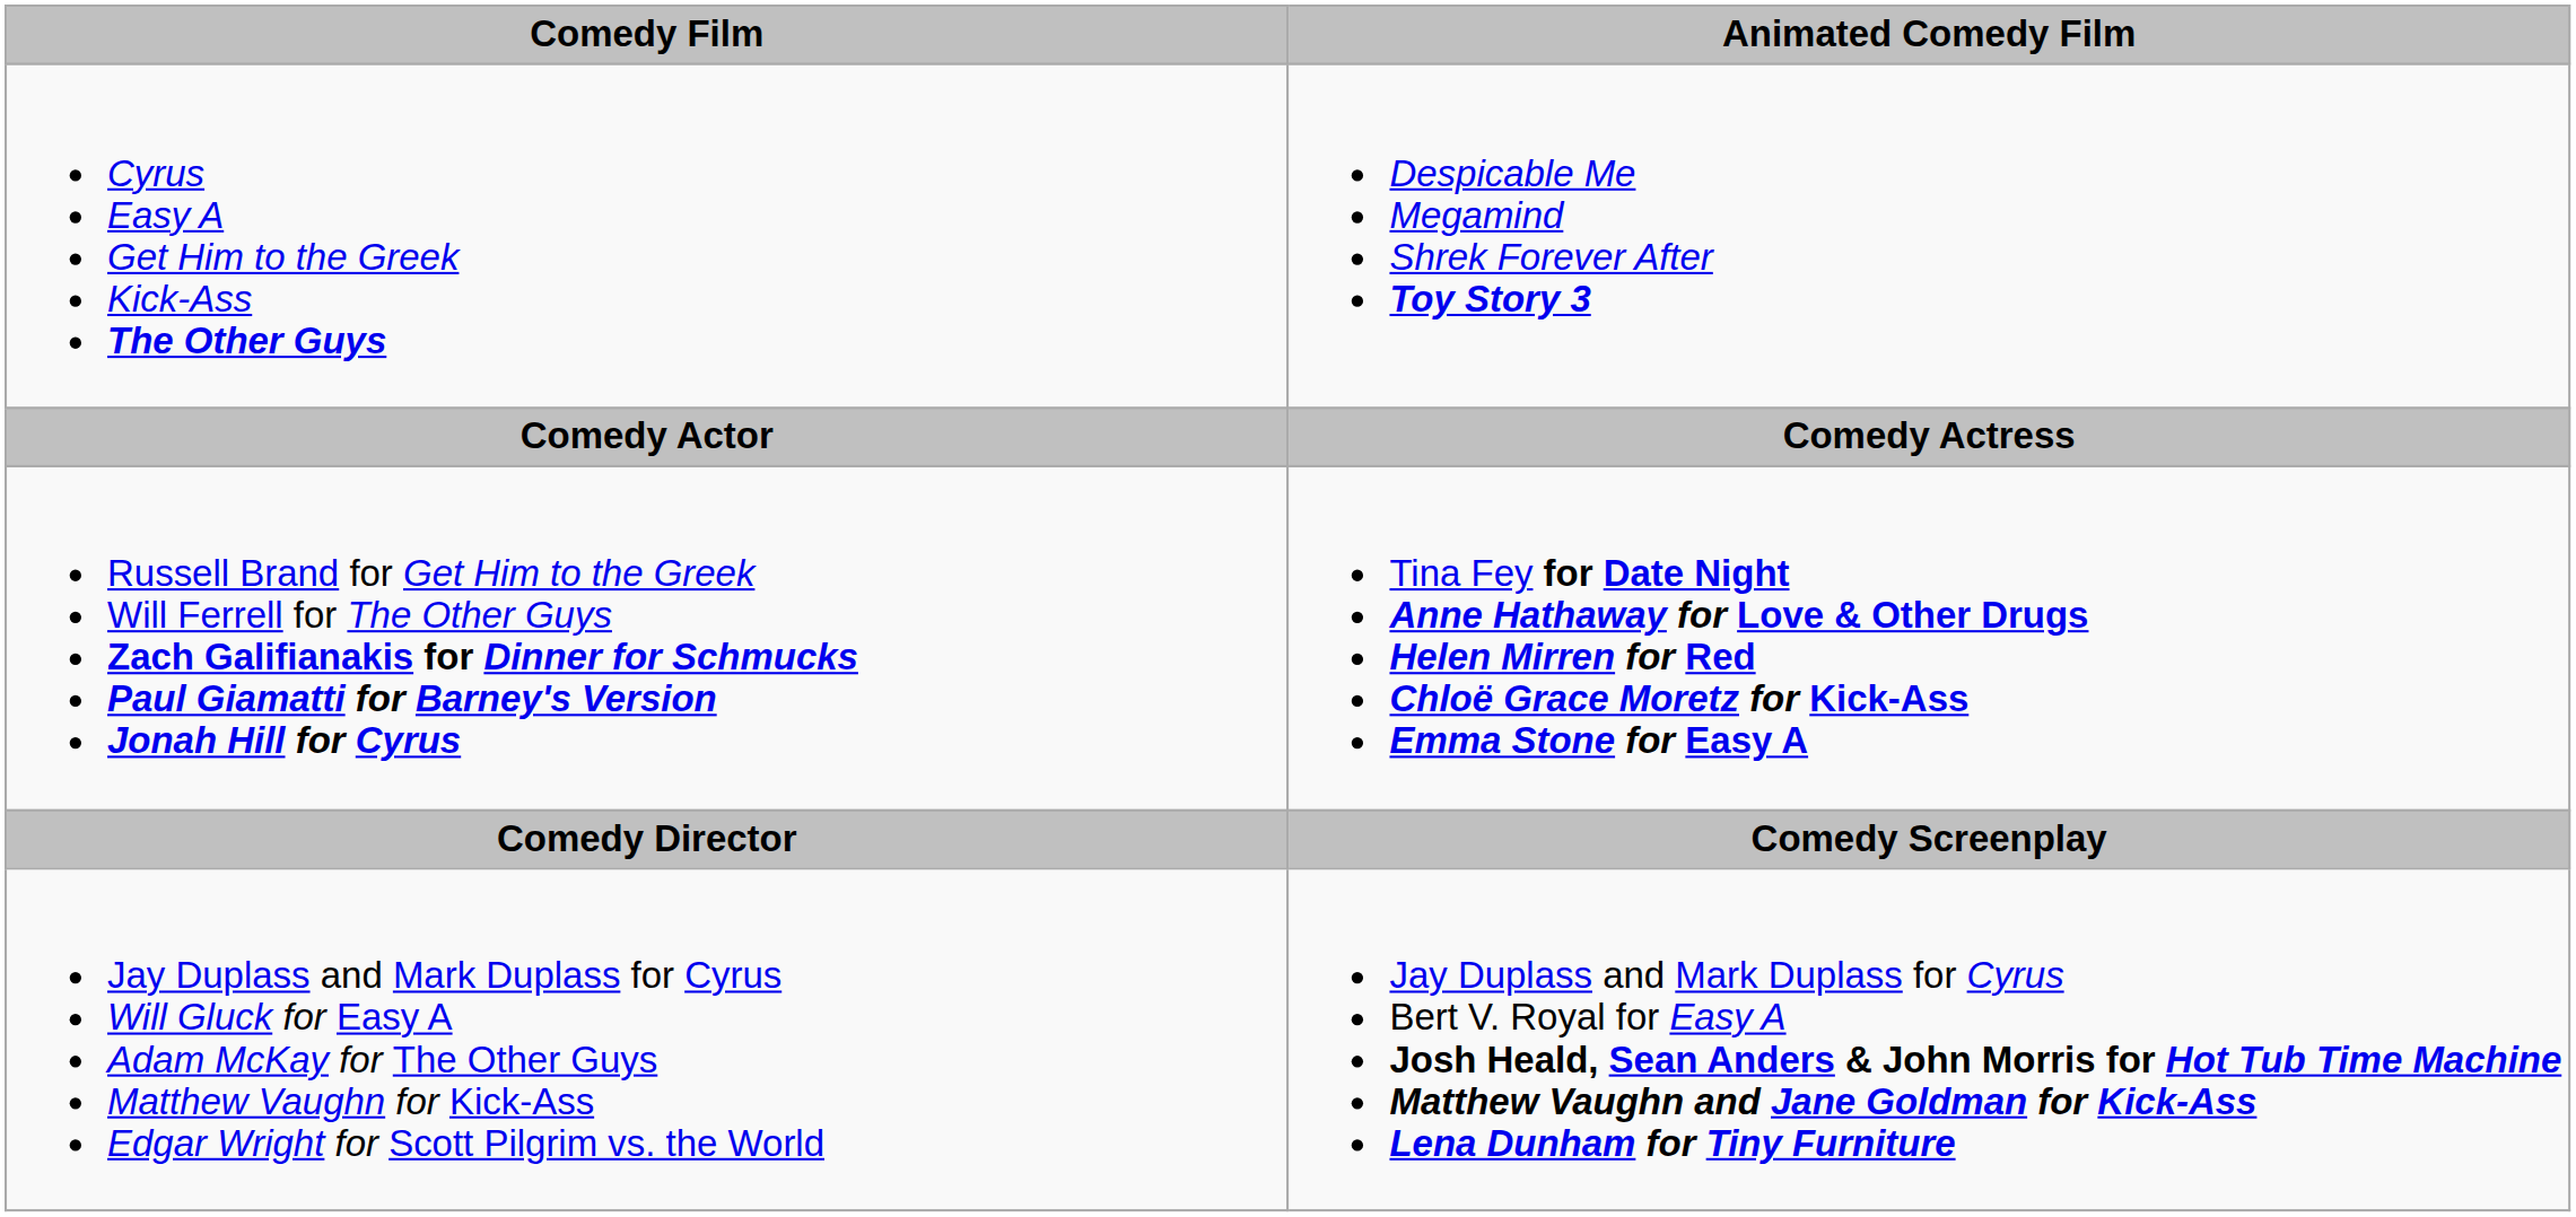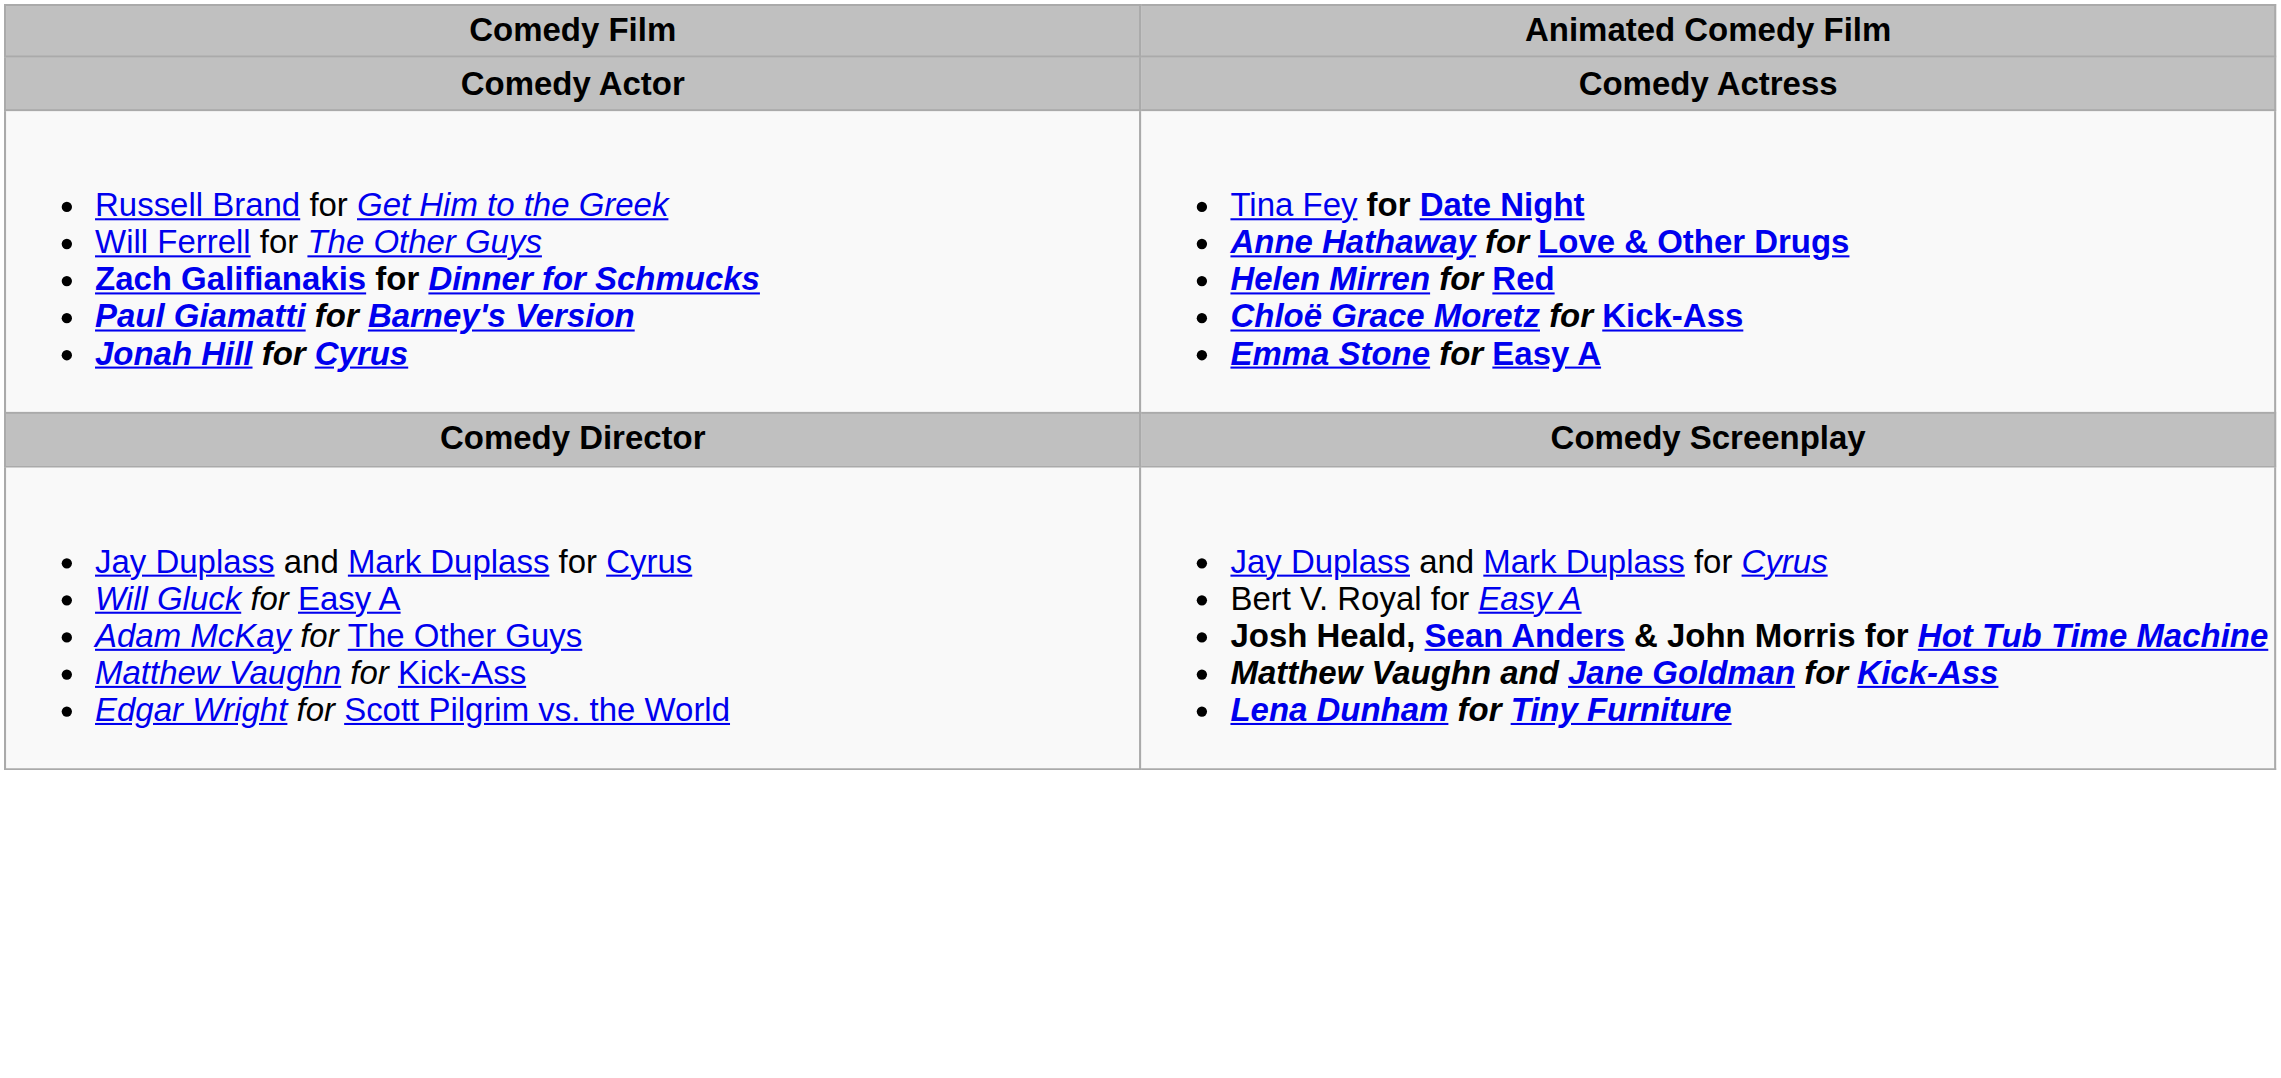 <table class=wikitable>
 <tr>
 <th style="background:silver" width="50%">Comedy Film</th>
 <th style="background:silver" width="50%">Animated Comedy Film</th>
-</tr>
-<tr>
-<td valign="top"><br><ul><li><em><a href='#'>Cyrus</a></em></li><li><em><a href='#'>Easy A</a></em></li><li><em><a href='#'>Get Him to the Greek</a></em></li><li><em><a href='#'>Kick-Ass</a></em></li><li><strong><em><a href='#'>The Other Guys</a></em></strong></li></ul></td>
-<td valign="top"><br><ul><li><em><a href='#'>Despicable Me</a></em></li><li><em><a href='#'>Megamind</a></em></li><li><em><a href='#'>Shrek Forever After</a></em></li><li><strong><em><a href='#'>Toy Story 3</a></em></strong></li></ul></td>
 </tr>
 <tr>
 <th style="background:silver" width="50%">Comedy Actor</th>
 <th style="background:silver" width="50%">Comedy Actress</th>
 </tr>
 <tr>
 <td valign="top"><br><ul><li><a href='#'>Russell Brand</a> for <em><a href='#'>Get Him to the Greek</a></em></li><li><a href='#'>Will Ferrell</a> for <em><a href='#'>The Other Guys</a></em></li><li><strong><a href='#'>Zach Galifianakis</a> for <em><a href='#'>Dinner for Schmucks</a><strong><em></li><li><a href='#'>Paul Giamatti</a> for </em><a href='#'>Barney's Version</a><em></li><li><a href='#'>Jonah Hill</a> for </em><a href='#'>Cyrus</a><em></li></ul></td>
 <td valign="top"><br><ul><li></strong><a href='#'>Tina Fey</a><strong> for </em><a href='#'>Date Night</a><em></li><li><a href='#'>Anne Hathaway</a> for </em><a href='#'>Love & Other Drugs</a><em></li><li><a href='#'>Helen Mirren</a> for </em><a href='#'>Red</a><em></li><li><a href='#'>Chloë Grace Moretz</a> for </em><a href='#'>Kick-Ass</a><em></li><li><a href='#'>Emma Stone</a> for </em><a href='#'>Easy A</a><em></li></ul></td>
 </tr>
 <tr>
 <th style="background:silver" width="50%">Comedy Director</th>
 <th style="background:silver" width="50%">Comedy Screenplay</th>
 </tr>
 <tr>
 <td valign="top"><br><ul><li><a href='#'>Jay Duplass</a> and <a href='#'>Mark Duplass</a> for </em><a href='#'>Cyrus</a><em></li><li><a href='#'>Will Gluck</a> for </em><a href='#'>Easy A</a><em></li><li><a href='#'>Adam McKay</a> for </em><a href='#'>The Other Guys</a><em></li><li><a href='#'>Matthew Vaughn</a> for </em><a href='#'>Kick-Ass</a><em></li><li></strong><a href='#'>Edgar Wright</a> for </em><a href='#'>Scott Pilgrim vs. the World</a></em></strong></li></ul></td>
 <td valign="top"><br><ul><li><a href='#'>Jay Duplass</a> and <a href='#'>Mark Duplass</a> for <em><a href='#'>Cyrus</a></em></li><li>Bert V. Royal for <em><a href='#'>Easy A</a></em></li><li><strong>Josh Heald, <a href='#'>Sean Anders</a> & John Morris for <em><a href='#'>Hot Tub Time Machine</a><strong><em></li><li>Matthew Vaughn and <a href='#'>Jane Goldman</a> for </em><a href='#'>Kick-Ass</a><em></li><li><a href='#'>Lena Dunham</a> for </em><a href='#'>Tiny Furniture</a><em></li></ul></td>
 </tr>
 </table>
